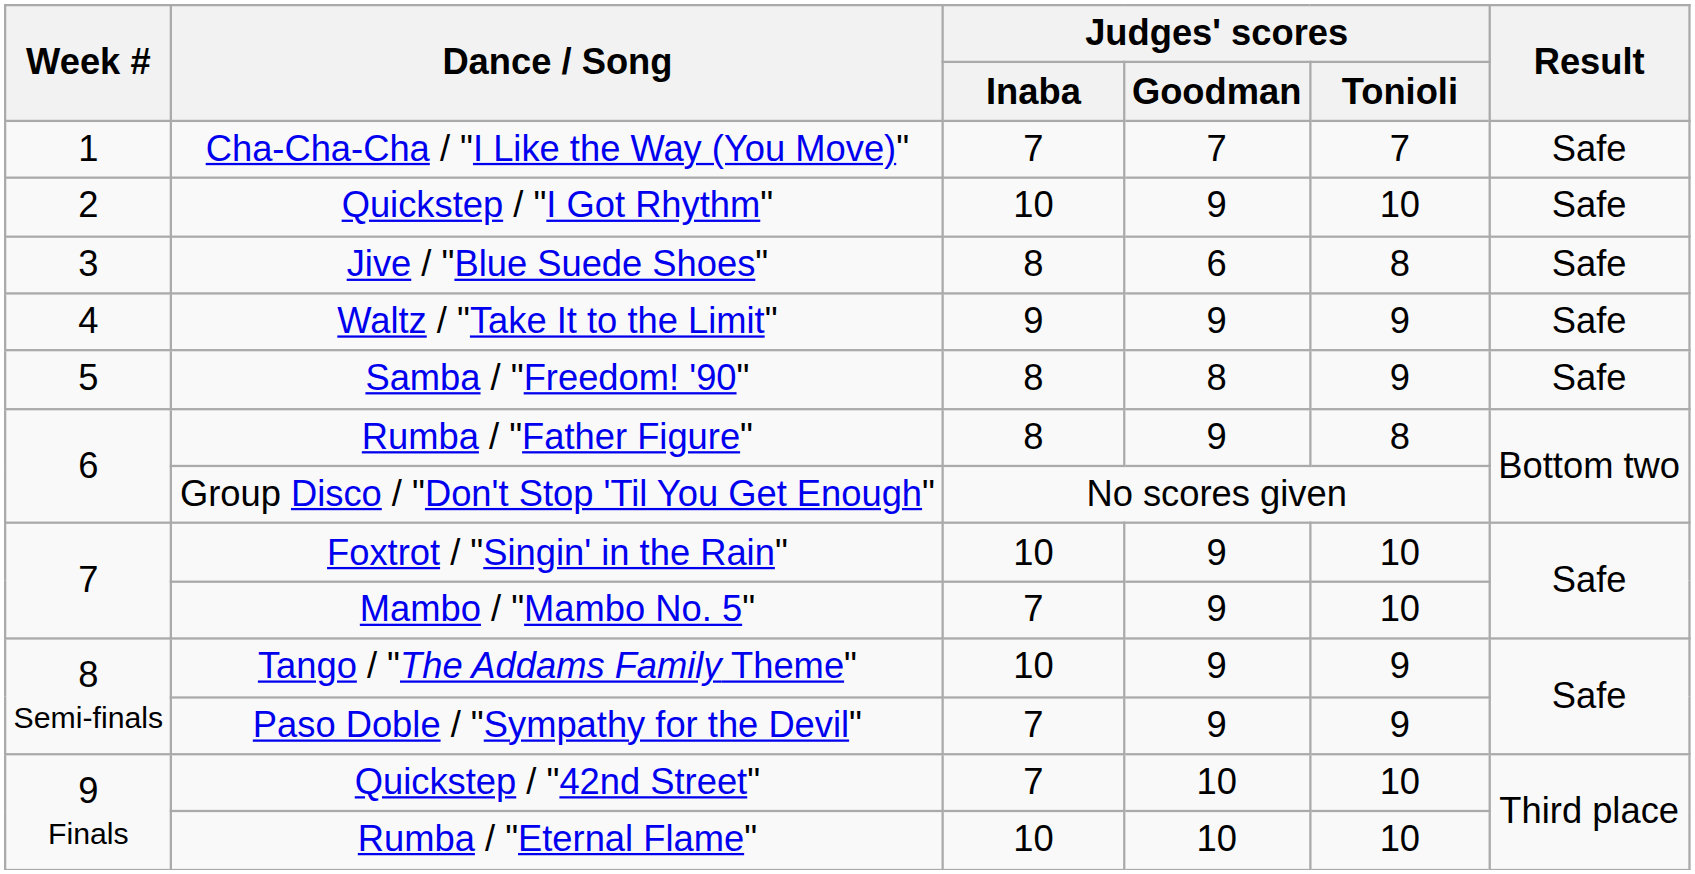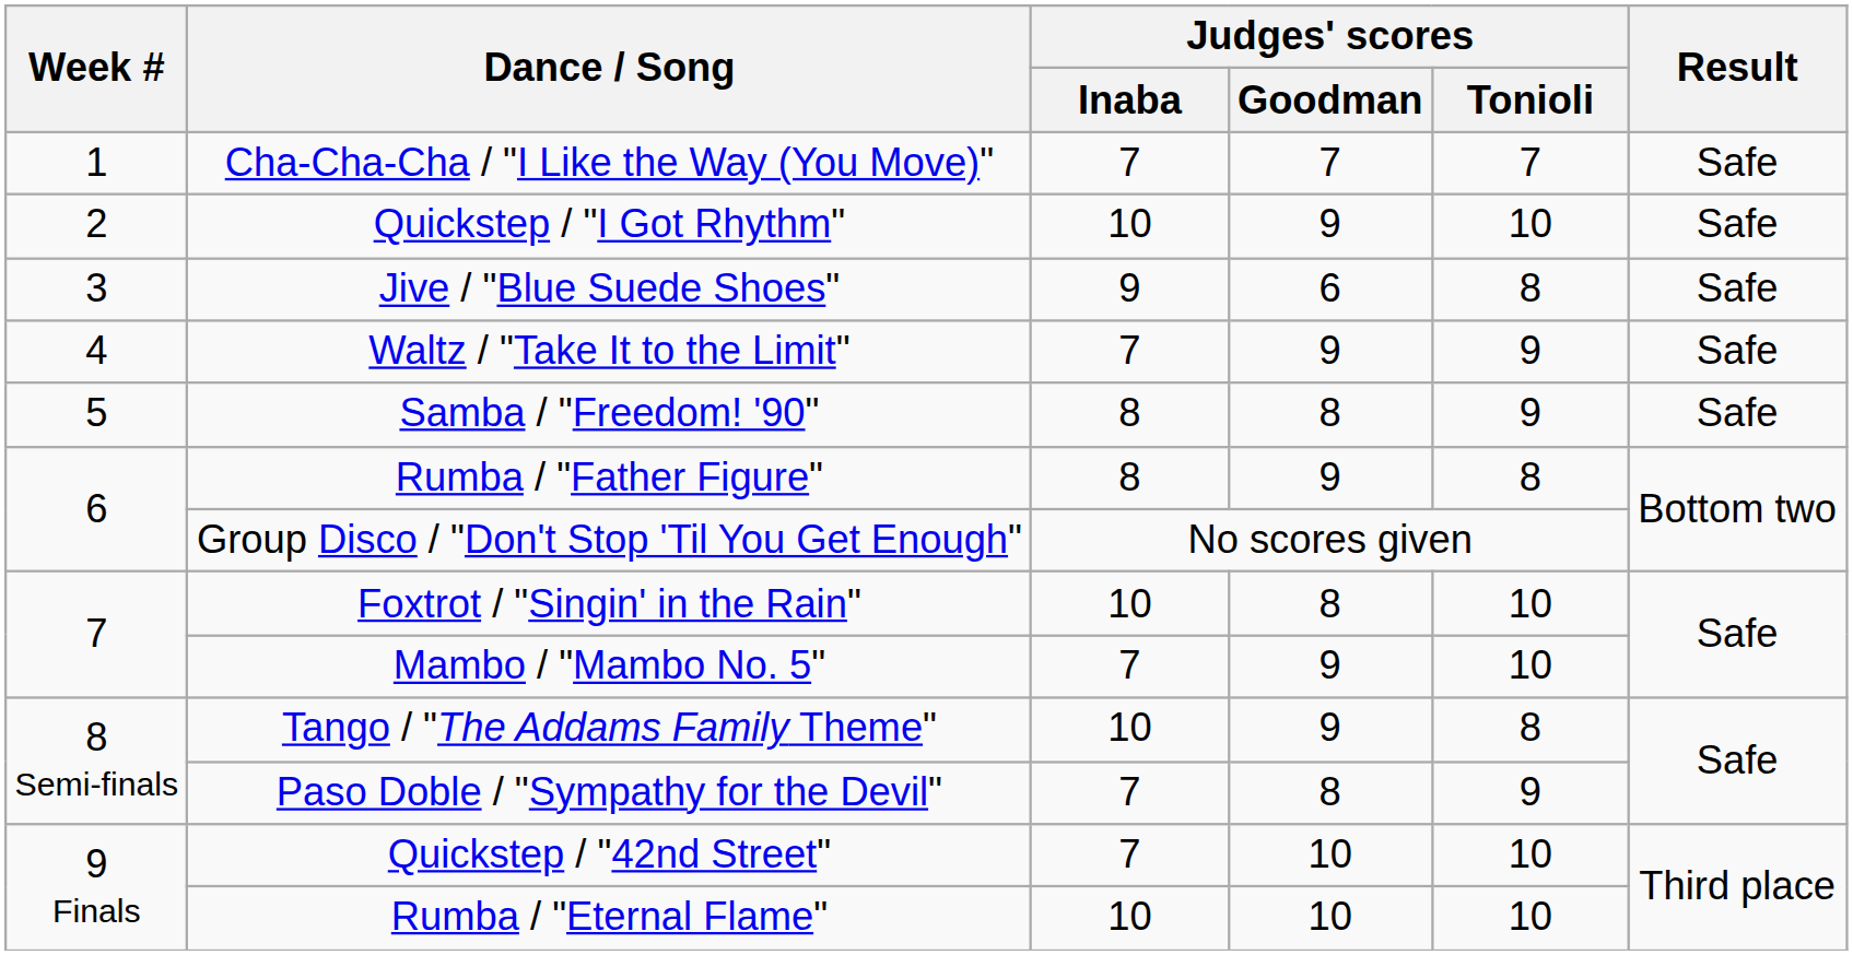 <table class="wikitable" style="text-align: center;">
 <tr>
 <th rowspan=2>Week #</th>
 <th rowspan=2>Dance / Song</th>
 <th colspan=3>Judges' scores</th>
 <th rowspan=2>Result</th>
 </tr>
 <tr>
 <th style="min-width: 4.5em;">Inaba</th>
 <th style="min-width: 4.5em;">Goodman</th>
 <th style="min-width: 4.5em;">Tonioli</th>
 </tr>
 <tr>
 <td>1</td>
 <td><a href='#'>Cha-Cha-Cha</a> / "<a href='#'>I Like the Way (You Move)</a>"</td>
 <td>7</td>
 <td>7</td>
 <td>7</td>
 <td>Safe</td>
 </tr>
 <tr>
 <td>2</td>
 <td><a href='#'>Quickstep</a> / "<a href='#'>I Got Rhythm</a>"</td>
 <td>10</td>
 <td>9</td>
 <td>10</td>
 <td>Safe</td>
 </tr>
 <tr>
 <td>3</td>
 <td><a href='#'>Jive</a> / "<a href='#'>Blue Suede Shoes</a>"</td>
-<td>8</td>
+<td>9</td>
 <td>6</td>
 <td>8</td>
 <td>Safe</td>
 </tr>
 <tr>
 <td>4</td>
 <td><a href='#'>Waltz</a> / "<a href='#'>Take It to the Limit</a>"</td>
-<td>9</td>
+<td>7</td>
 <td>9</td>
 <td>9</td>
 <td>Safe</td>
 </tr>
 <tr>
 <td>5</td>
 <td><a href='#'>Samba</a> / "<a href='#'>Freedom! '90</a>"</td>
 <td>8</td>
 <td>8</td>
 <td>9</td>
 <td>Safe</td>
 </tr>
 <tr>
 <td rowspan="2">6</td>
 <td><a href='#'>Rumba</a> / "<a href='#'>Father Figure</a>"</td>
 <td>8</td>
 <td>9</td>
 <td>8</td>
 <td rowspan="2">Bottom two</td>
 </tr>
 <tr>
 <td>Group <a href='#'>Disco</a> / "<a href='#'>Don't Stop 'Til You Get Enough</a>"</td>
 <td colspan="3">No scores given</td>
 </tr>
 <tr>
 <td rowspan="2">7</td>
 <td><a href='#'>Foxtrot</a> / "<a href='#'>Singin' in the Rain</a>"</td>
 <td>10</td>
-<td>9</td>
+<td>8</td>
 <td>10</td>
 <td rowspan="2">Safe</td>
 </tr>
 <tr>
 <td><a href='#'>Mambo</a> / "<a href='#'>Mambo No. 5</a>"</td>
 <td>7</td>
 <td>9</td>
 <td>10</td>
 </tr>
 <tr>
 <td rowspan="2">8<br><small>Semi-finals</small></td>
 <td><a href='#'>Tango</a> / "<a href='#'><em>The Addams Family</em> Theme</a>"</td>
 <td>10</td>
 <td>9</td>
-<td>9</td>
+<td>8</td>
 <td rowspan="2">Safe</td>
 </tr>
 <tr>
 <td><a href='#'>Paso Doble</a> / "<a href='#'>Sympathy for the Devil</a>"</td>
 <td>7</td>
-<td>9</td>
+<td>8</td>
 <td>9</td>
 </tr>
 <tr>
 <td rowspan="2">9<br><small>Finals</small></td>
 <td><a href='#'>Quickstep</a> / "<a href='#'>42nd Street</a>"</td>
 <td>7</td>
 <td>10</td>
 <td>10</td>
 <td rowspan="2">Third place</td>
 </tr>
 <tr>
 <td><a href='#'>Rumba</a> / "<a href='#'>Eternal Flame</a>"</td>
 <td>10</td>
 <td>10</td>
 <td>10</td>
 </tr>
 </table>
